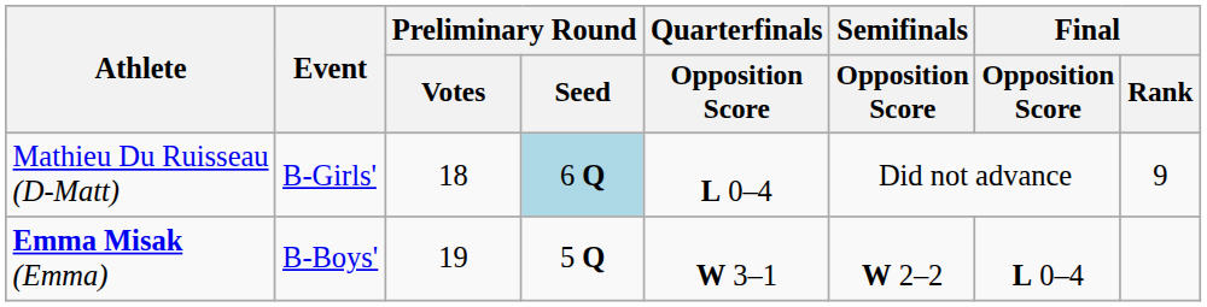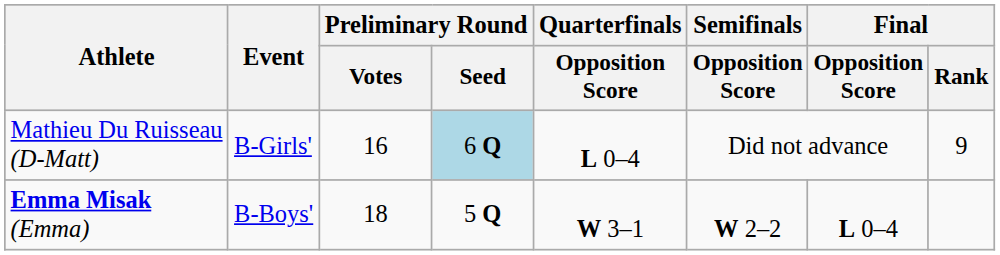 <table class=wikitable style="font-size:90%">
 <tr>
 <th rowspan="2">Athlete</th>
 <th rowspan="2">Event</th>
 <th colspan=2>Preliminary Round</th>
 <th>Quarterfinals</th>
 <th>Semifinals</th>
 <th colspan=2>Final</th>
 </tr>
 <tr style="font-size:95%">
 <th>Votes</th>
 <th>Seed</th>
 <th>Opposition<br>Score</th>
 <th>Opposition<br>Score</th>
 <th>Opposition<br>Score</th>
 <th>Rank</th>
 </tr>
 <tr align=center>
 <td align=left><a href='#'>Mathieu Du Ruisseau</a><br><em>(D-Matt)</em></td>
 <td align=left><a href='#'>B-Girls'</a></td>
-<td>18</td>
+<td>16</td>
 <td style="background: lightblue;">6 <strong>Q</strong></td>
 <td><br><strong>L</strong> 0–4</td>
 <td colspan=2>Did not advance</td>
 <td>9</td>
 </tr>
 <tr align=center>
 <td align=left><strong><a href='#'>Emma Misak</a></strong><br><em>(Emma)</em></td>
 <td align=left><a href='#'>B-Boys'</a></td>
-<td>19</td>
+<td>18</td>
 <td>5 <strong>Q</strong></td>
 <td><br><strong>W</strong> 3–1</td>
 <td><br><strong>W</strong> 2–2</td>
 <td><br><strong>L</strong> 0–4</td>
 <td></td>
 </tr>
 </table>
